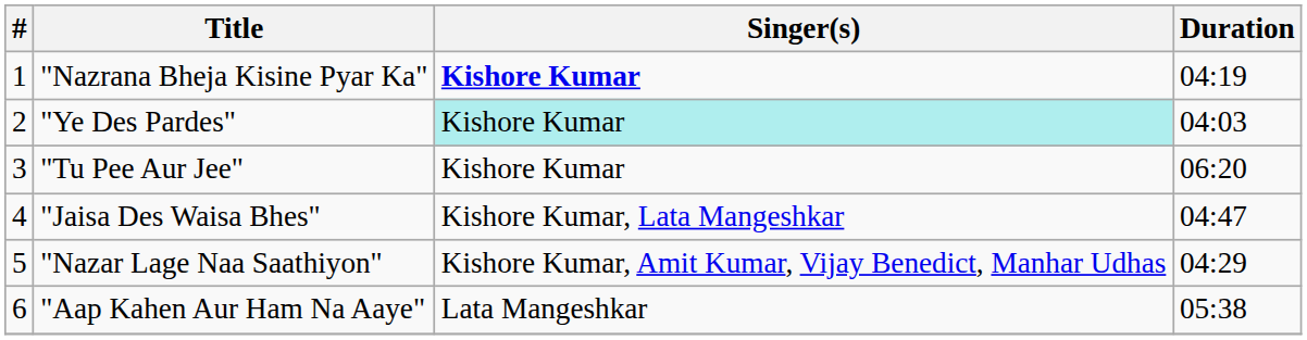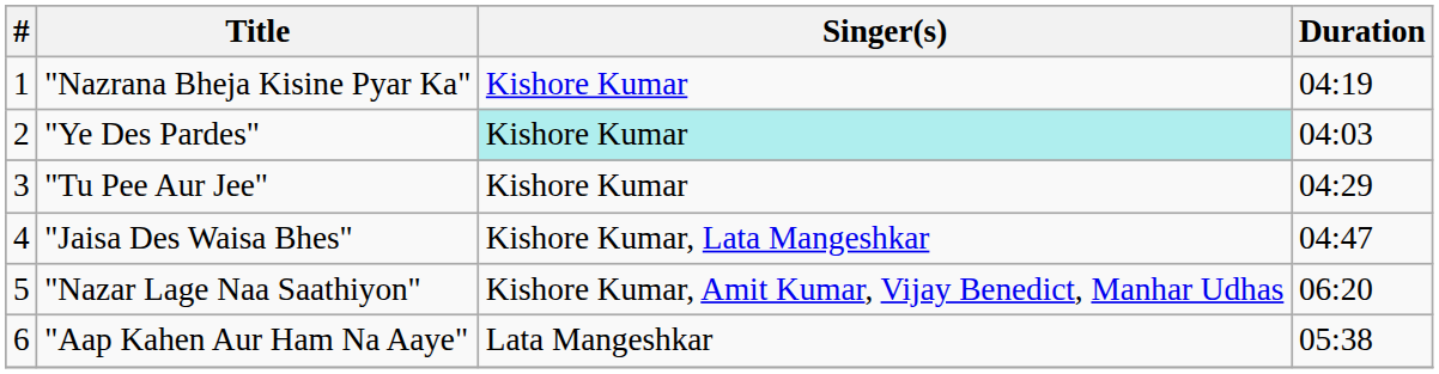 <table class=wikitable>
 <tr>
 <th>#</th>
 <th>Title</th>
 <th>Singer(s)</th>
 <th>Duration</th>
 </tr>
 <tr>
 <td>1</td>
 <td>"Nazrana Bheja Kisine Pyar Ka"</td>
-<td><strong><a href='#'>Kishore Kumar</a></strong></td>
+<td><a href='#'>Kishore Kumar</a></td>
 <td>04:19</td>
 </tr>
 <tr>
 <td>2</td>
 <td>"Ye Des Pardes"</td>
 <td style="background: paleturquoise;">Kishore Kumar</td>
 <td>04:03</td>
 </tr>
 <tr>
 <td>3</td>
 <td>"Tu Pee Aur Jee"</td>
 <td>Kishore Kumar</td>
-<td>06:20</td>
+<td>04:29</td>
 </tr>
 <tr>
 <td>4</td>
 <td>"Jaisa Des Waisa Bhes"</td>
 <td>Kishore Kumar, <a href='#'>Lata Mangeshkar</a></td>
 <td>04:47</td>
 </tr>
 <tr>
 <td>5</td>
 <td>"Nazar Lage Naa Saathiyon"</td>
 <td>Kishore Kumar, <a href='#'>Amit Kumar</a>, <a href='#'>Vijay Benedict</a>, <a href='#'>Manhar Udhas</a></td>
-<td>04:29</td>
+<td>06:20</td>
 </tr>
 <tr>
 <td>6</td>
 <td>"Aap Kahen Aur Ham Na Aaye"</td>
 <td>Lata Mangeshkar</td>
 <td>05:38</td>
 </tr>
 <tr>
 </tr>
 </table>
